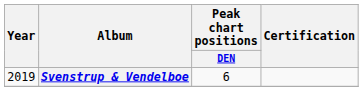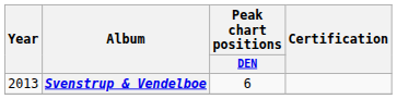 <table class="wikitable plainrowheaders" style="text-align:center;" border="1">
 <tr>
 <th scope="col" rowspan="2">Year</th>
 <th scope="col" rowspan="2">Album</th>
 <th scope="col" colspan="1">Peak chart positions</th>
 <th scope="col" rowspan="2">Certification</th>
 </tr>
 <tr>
 <th scope="col" style="width:3em;font-size:85%;"><a href='#'>DEN</a><br></th>
 </tr>
 <tr>
-<td>2019</td>
+<td>2013</td>
 <th scope="row"><em><a href='#'>Svenstrup & Vendelboe</a></em></th>
 <td>6</td>
 <td></td>
 </tr>
 <tr>
 </tr>
 </table>
